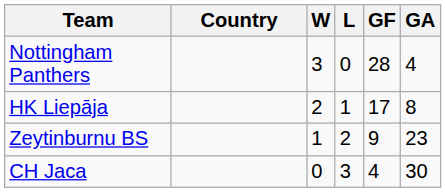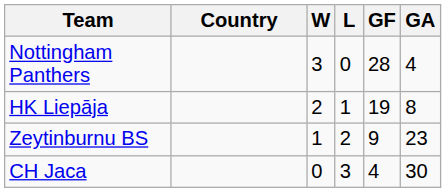 <table class="wikitable">
 <tr>
 <th width="125">Team</th>
 <th width="100">Country</th>
 <th width="15">W</th>
 <th width="15">L</th>
 <th width="15">GF</th>
 <th width="15">GA</th>
 </tr>
 <tr>
 <td><a href='#'>Nottingham Panthers</a></td>
 <td></td>
 <td>3</td>
 <td>0</td>
 <td>28</td>
 <td>4</td>
 </tr>
 <tr>
 <td><a href='#'>HK Liepāja</a></td>
 <td></td>
 <td>2</td>
 <td>1</td>
-<td>17</td>
+<td>19</td>
 <td>8</td>
 </tr>
 <tr>
 <td><a href='#'>Zeytinburnu BS</a></td>
 <td></td>
 <td>1</td>
 <td>2</td>
 <td>9</td>
 <td>23</td>
 </tr>
 <tr>
 <td><a href='#'>CH Jaca</a></td>
 <td></td>
 <td>0</td>
 <td>3</td>
 <td>4</td>
 <td>30</td>
 </tr>
 </table>
